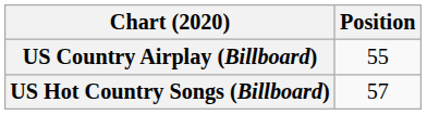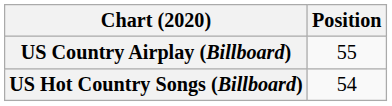 <table class="wikitable sortable plainrowheaders" style="text-align:center">
 <tr>
 <th scope="col">Chart (2020)</th>
 <th scope="col">Position</th>
 </tr>
 <tr>
 <th scope="row">US Country Airplay (<em>Billboard</em>)</th>
 <td>55</td>
 </tr>
 <tr>
 <th scope="row">US Hot Country Songs (<em>Billboard</em>)</th>
-<td>57</td>
+<td>54</td>
 </tr>
 </table>
